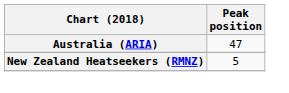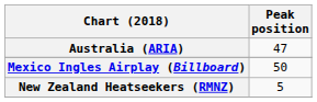 <table class="wikitable sortable plainrowheaders" style="text-align:center;">
 <tr>
 <th>Chart (2018)</th>
 <th>Peak<br>position</th>
 </tr>
 <tr>
 <th scope="row">Australia (<a href='#'>ARIA</a>)</th>
 <td>47</td>
 </tr>
 <tr>
 </tr>
 <tr>
 </tr>
 <tr>
 </tr>
 <tr>
 </tr>
 <tr>
+<th scope="row"><a href='#'>Mexico Ingles Airplay</a> (<em><a href='#'>Billboard</a></em>)</th>
+<td>50</td>
+</tr>
+<tr>
 <th scope="row">New Zealand Heatseekers (<a href='#'>RMNZ</a>)</th>
 <td>5</td>
 </tr>
 <tr>
 </tr>
 <tr>
 </tr>
 <tr>
 </tr>
 <tr>
 </tr>
 <tr>
 </tr>
 </table>
